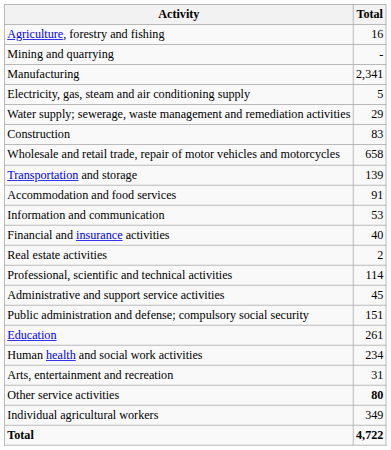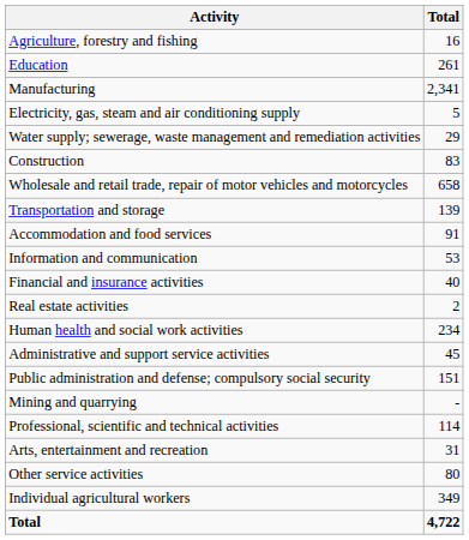 <table class="wikitable sortable" style="font-size:95%;">
 <tr>
 <th>Activity</th>
 <th>Total</th>
 </tr>
 <tr>
 <td><a href='#'>Agriculture</a>, forestry and fishing</td>
 <td align="right">16</td>
 </tr>
 <tr>
-<td>Mining and quarrying</td>
-<td align="right">-</td>
+<td><a href='#'>Education</a></td>
+<td align="right">261</td>
 </tr>
 <tr>
 <td>Manufacturing</td>
 <td align="right">2,341</td>
 </tr>
 <tr>
 <td>Electricity, gas, steam and air conditioning supply</td>
 <td align="right">5</td>
 </tr>
 <tr>
 <td>Water supply; sewerage, waste management and remediation activities</td>
 <td align="right">29</td>
 </tr>
 <tr>
 <td>Construction</td>
 <td align="right">83</td>
 </tr>
 <tr>
 <td>Wholesale and retail trade, repair of motor vehicles and motorcycles</td>
 <td align="right">658</td>
 </tr>
 <tr>
 <td><a href='#'>Transportation</a> and storage</td>
 <td align="right">139</td>
 </tr>
 <tr>
 <td>Accommodation and food services</td>
 <td align="right">91</td>
 </tr>
 <tr>
 <td>Information and communication</td>
 <td align="right">53</td>
 </tr>
 <tr>
 <td>Financial and <a href='#'>insurance</a> activities</td>
 <td align="right">40</td>
 </tr>
 <tr>
 <td>Real estate activities</td>
 <td align="right">2</td>
 </tr>
 <tr>
-<td>Professional, scientific and technical activities</td>
-<td align="right">114</td>
+<td>Human <a href='#'>health</a> and social work activities</td>
+<td align="right">234</td>
 </tr>
 <tr>
 <td>Administrative and support service activities</td>
 <td align="right">45</td>
 </tr>
 <tr>
 <td>Public administration and defense; compulsory social security</td>
 <td align="right">151</td>
 </tr>
 <tr>
-<td><a href='#'>Education</a></td>
-<td align="right">261</td>
+<td>Mining and quarrying</td>
+<td align="right">-</td>
 </tr>
 <tr>
-<td>Human <a href='#'>health</a> and social work activities</td>
-<td align="right">234</td>
+<td>Professional, scientific and technical activities</td>
+<td align="right">114</td>
 </tr>
 <tr>
 <td>Arts, entertainment and recreation</td>
 <td align="right">31</td>
 </tr>
 <tr>
 <td>Other service activities</td>
-<td align="right"><strong>80</strong></td>
+<td align="right">80</td>
 </tr>
 <tr>
 <td>Individual agricultural workers</td>
 <td align="right">349</td>
 </tr>
 <tr class="sortbottom">
 <td><strong>Total</strong></td>
 <td align="right"><strong>4,722</strong></td>
 </tr>
 </table>
